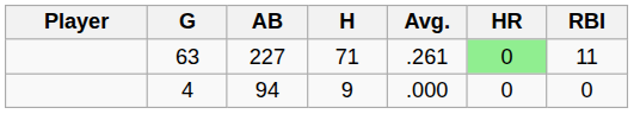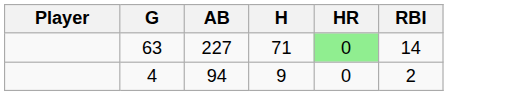 <table class="wikitable sortable">
 <tr>
 <th bgcolor="#DDDDFF" width="16%">Player</th>
 <th bgcolor="#DDDDFF" width="9%">G</th>
 <th bgcolor="#DDDDFF" width="9%">AB</th>
 <th bgcolor="#DDDDFF" width="9%">H</th>
-<th bgcolor="#DDDDFF" width="9%">Avg.</th>
 <th bgcolor="#DDDDFF" width="9%">HR</th>
 <th bgcolor="#DDDDFF" width="9%">RBI</th>
 </tr>
 <tr align="center">
 <td></td>
 <td>63</td>
 <td>227</td>
 <td>71</td>
-<td>.261</td>
 <td style="background: lightgreen;">0</td>
-<td>11</td>
+<td>14</td>
 </tr>
 <tr align="center">
 <td></td>
 <td>4</td>
 <td>94</td>
 <td>9</td>
-<td>.000</td>
 <td>0</td>
-<td>0</td>
+<td>2</td>
 </tr>
 </table>
